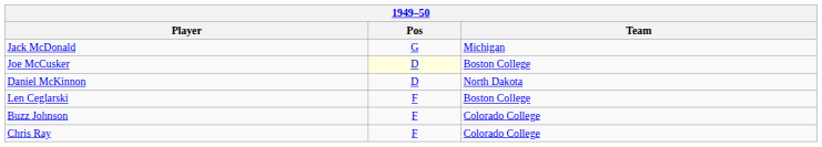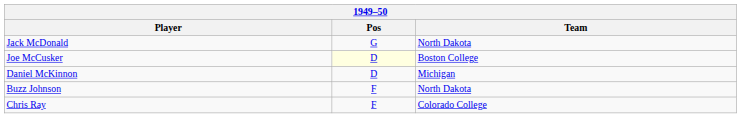 <table class="wikitable" width=95%>
 <tr>
 <th colspan=3><a href='#'>1949–50</a></th>
 </tr>
 <tr>
 <th>Player</th>
 <th>Pos</th>
 <th>Team</th>
 </tr>
 <tr>
 <td><a href='#'>Jack McDonald</a></td>
 <td style="text-align:center;"><a href='#'>G</a></td>
-<td><a href='#'>Michigan</a></td>
+<td><a href='#'>North Dakota</a></td>
 </tr>
 <tr>
 <td><a href='#'>Joe McCusker</a></td>
 <td style="background: lightyellow; text-align:center;"><a href='#'>D</a></td>
 <td><a href='#'>Boston College</a></td>
 </tr>
 <tr>
 <td><a href='#'>Daniel McKinnon</a></td>
 <td style="text-align:center;"><a href='#'>D</a></td>
-<td><a href='#'>North Dakota</a></td>
-</tr>
-<tr>
-<td><a href='#'>Len Ceglarski</a></td>
-<td style="text-align:center;"><a href='#'>F</a></td>
-<td><a href='#'>Boston College</a></td>
+<td><a href='#'>Michigan</a></td>
 </tr>
 <tr>
 <td><a href='#'>Buzz Johnson</a></td>
 <td style="text-align:center;"><a href='#'>F</a></td>
-<td><a href='#'>Colorado College</a></td>
+<td><a href='#'>North Dakota</a></td>
 </tr>
 <tr>
 <td><a href='#'>Chris Ray</a></td>
 <td style="text-align:center;"><a href='#'>F</a></td>
 <td><a href='#'>Colorado College</a></td>
 </tr>
 </table>
